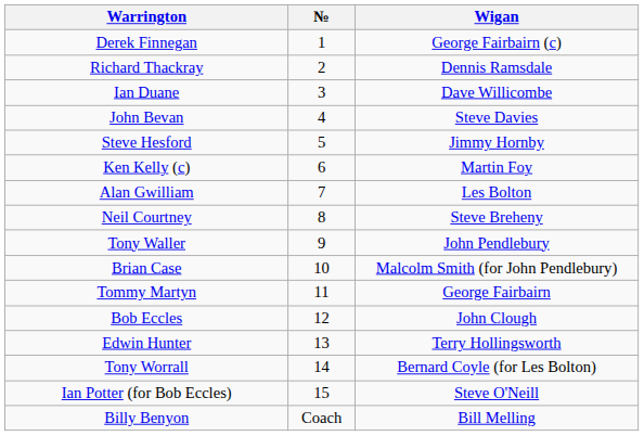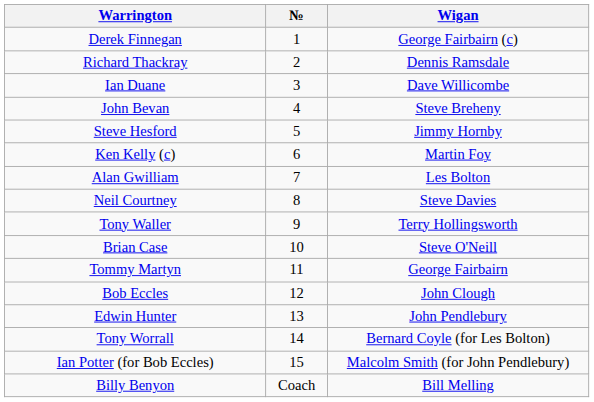 <table class="wikitable" style="text-align:center;">
 <tr>
 <th width=280 abbr=winner><a href='#'>Warrington</a></th>
 <th width=60 abbr="Number">№</th>
 <th width=280 abbr=runner-up><a href='#'>Wigan</a></th>
 </tr>
 <tr>
 <td><a href='#'>Derek Finnegan</a></td>
 <td>1</td>
 <td><a href='#'>George Fairbairn</a> (<a href='#'>c</a>)</td>
 </tr>
 <tr>
 <td><a href='#'>Richard Thackray</a></td>
 <td>2</td>
 <td><a href='#'>Dennis Ramsdale</a></td>
 </tr>
 <tr>
 <td><a href='#'>Ian Duane</a></td>
 <td>3</td>
 <td><a href='#'>Dave Willicombe</a></td>
 </tr>
 <tr>
 <td><a href='#'>John Bevan</a></td>
 <td>4</td>
-<td><a href='#'>Steve Davies</a></td>
+<td><a href='#'>Steve Breheny</a></td>
 </tr>
 <tr>
 <td><a href='#'>Steve Hesford</a></td>
 <td>5</td>
 <td><a href='#'>Jimmy Hornby</a></td>
 </tr>
 <tr>
 <td><a href='#'>Ken Kelly</a> (<a href='#'>c</a>)</td>
 <td>6</td>
 <td><a href='#'>Martin Foy</a></td>
 </tr>
 <tr>
 <td><a href='#'>Alan Gwilliam</a></td>
 <td>7</td>
 <td><a href='#'>Les Bolton</a></td>
 </tr>
 <tr>
 <td><a href='#'>Neil Courtney</a></td>
 <td>8</td>
-<td><a href='#'>Steve Breheny</a></td>
+<td><a href='#'>Steve Davies</a></td>
 </tr>
 <tr>
 <td><a href='#'>Tony Waller</a></td>
 <td>9</td>
-<td><a href='#'>John Pendlebury</a></td>
+<td><a href='#'>Terry Hollingsworth</a></td>
 </tr>
 <tr>
 <td><a href='#'>Brian Case</a></td>
 <td>10</td>
-<td><a href='#'>Malcolm Smith</a> (for John Pendlebury)</td>
+<td><a href='#'>Steve O'Neill</a></td>
 </tr>
 <tr>
 <td><a href='#'>Tommy Martyn</a></td>
 <td>11</td>
 <td><a href='#'>George Fairbairn</a></td>
 </tr>
 <tr>
 <td><a href='#'>Bob Eccles</a></td>
 <td>12</td>
 <td><a href='#'>John Clough</a></td>
 </tr>
 <tr>
 <td><a href='#'>Edwin Hunter</a></td>
 <td>13</td>
-<td><a href='#'>Terry Hollingsworth</a></td>
+<td><a href='#'>John Pendlebury</a></td>
 </tr>
 <tr>
 <td><a href='#'>Tony Worrall</a></td>
 <td>14</td>
 <td><a href='#'>Bernard Coyle</a> (for Les Bolton)</td>
 </tr>
 <tr>
 <td><a href='#'>Ian Potter</a> (for Bob Eccles)</td>
 <td>15</td>
-<td><a href='#'>Steve O'Neill</a></td>
+<td><a href='#'>Malcolm Smith</a> (for John Pendlebury)</td>
 </tr>
 <tr>
 <td><a href='#'>Billy Benyon</a></td>
 <td>Coach</td>
 <td><a href='#'>Bill Melling</a></td>
 </tr>
 </table>
